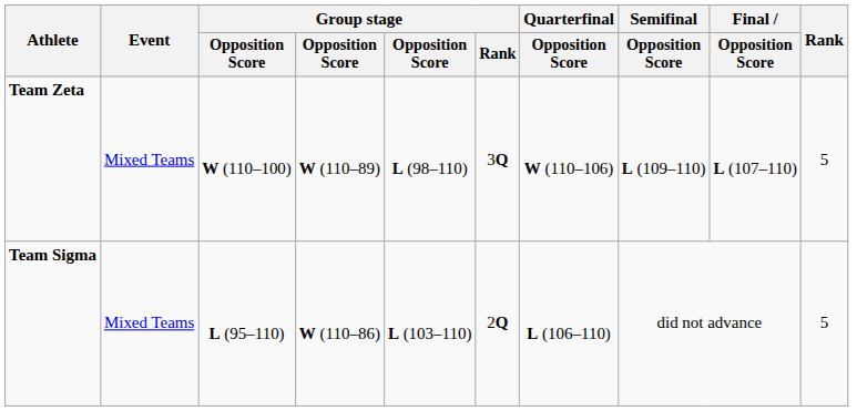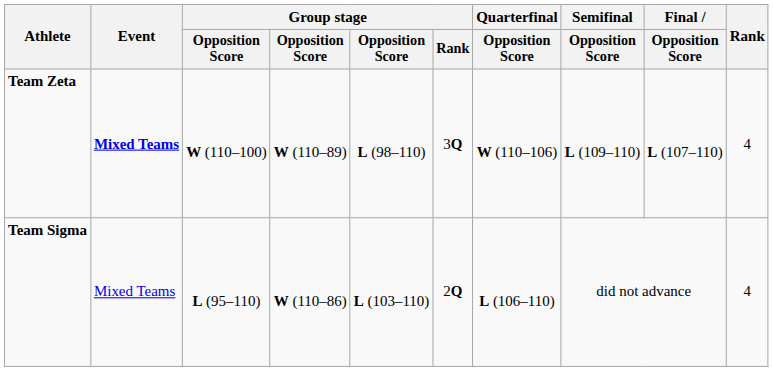 <table class="wikitable" style="font-size:90%">
 <tr>
 <th rowspan=2>Athlete</th>
 <th rowspan=2>Event</th>
 <th colspan=4>Group stage</th>
 <th>Quarterfinal</th>
 <th>Semifinal</th>
 <th>Final / </th>
 <th rowspan=2>Rank</th>
 </tr>
 <tr style="font-size:95%">
 <th>Opposition<br>Score</th>
 <th>Opposition<br>Score</th>
 <th>Opposition<br>Score</th>
 <th>Rank</th>
 <th>Opposition<br>Score</th>
 <th>Opposition<br>Score</th>
 <th>Opposition<br>Score</th>
 </tr>
 <tr align=center>
 <td align=left><strong>Team Zeta</strong> <br><br><br><br><br><br><br><br></td>
-<td align=left><a href='#'>Mixed Teams</a></td>
+<td align=left><strong><a href='#'>Mixed Teams</a></strong></td>
 <td><br><strong>W</strong> (110–100)</td>
 <td><br><strong>W</strong> (110–89)</td>
 <td><br><strong>L</strong> (98–110)</td>
 <td>3<strong>Q</strong></td>
 <td><br><strong>W</strong> (110–106)</td>
 <td><br><strong>L</strong> (109–110)</td>
 <td><br><strong>L</strong> (107–110)</td>
-<td>5</td>
+<td>4</td>
 </tr>
 <tr align=center>
 <td align=left><strong>Team Sigma</strong> <br><br><br><br><br><br><br><br></td>
 <td rowspan=2 align=left><a href='#'>Mixed Teams</a></td>
 <td><br><strong>L</strong> (95–110)</td>
 <td><br><strong>W</strong> (110–86)</td>
 <td><br><strong>L</strong> (103–110)</td>
 <td>2<strong>Q</strong></td>
 <td><br><strong>L</strong> (106–110)</td>
 <td colspan=2>did not advance</td>
-<td>5</td>
+<td>4</td>
 </tr>
 </table>
